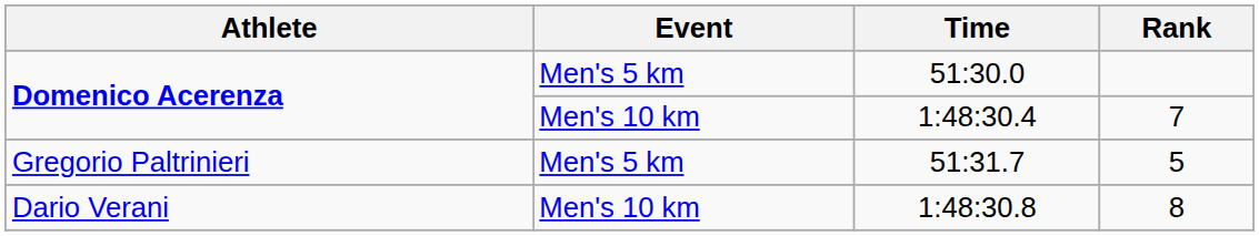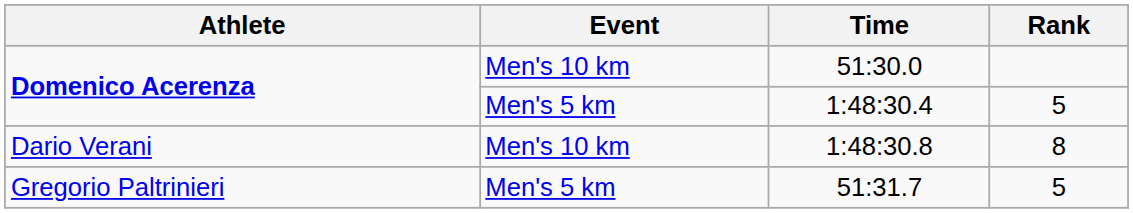 <table class="wikitable" style="text-align:center; font-size:90%; width:50%;">
 <tr>
 <th>Athlete</th>
 <th>Event</th>
 <th>Time</th>
 <th>Rank</th>
 </tr>
 <tr>
 <td align=left rowspan=2><strong><a href='#'>Domenico Acerenza</a></strong></td>
-<td align=left><a href='#'>Men's 5 km</a></td>
+<td align=left><a href='#'>Men's 10 km</a></td>
 <td>51:30.0</td>
 <td></td>
 </tr>
 <tr>
-<td align=left><a href='#'>Men's 10 km</a></td>
+<td align=left><a href='#'>Men's 5 km</a></td>
 <td>1:48:30.4</td>
-<td>7</td>
-</tr>
-<tr>
-<td align=left><a href='#'>Gregorio Paltrinieri</a></td>
-<td align=left><a href='#'>Men's 5 km</a></td>
-<td>51:31.7</td>
 <td>5</td>
 </tr>
 <tr>
 <td align=left><a href='#'>Dario Verani</a></td>
 <td align=left><a href='#'>Men's 10 km</a></td>
 <td>1:48:30.8</td>
 <td>8</td>
 </tr>
+<tr>
+<td align=left><a href='#'>Gregorio Paltrinieri</a></td>
+<td align=left><a href='#'>Men's 5 km</a></td>
+<td>51:31.7</td>
+<td>5</td>
+</tr>
 </table>
